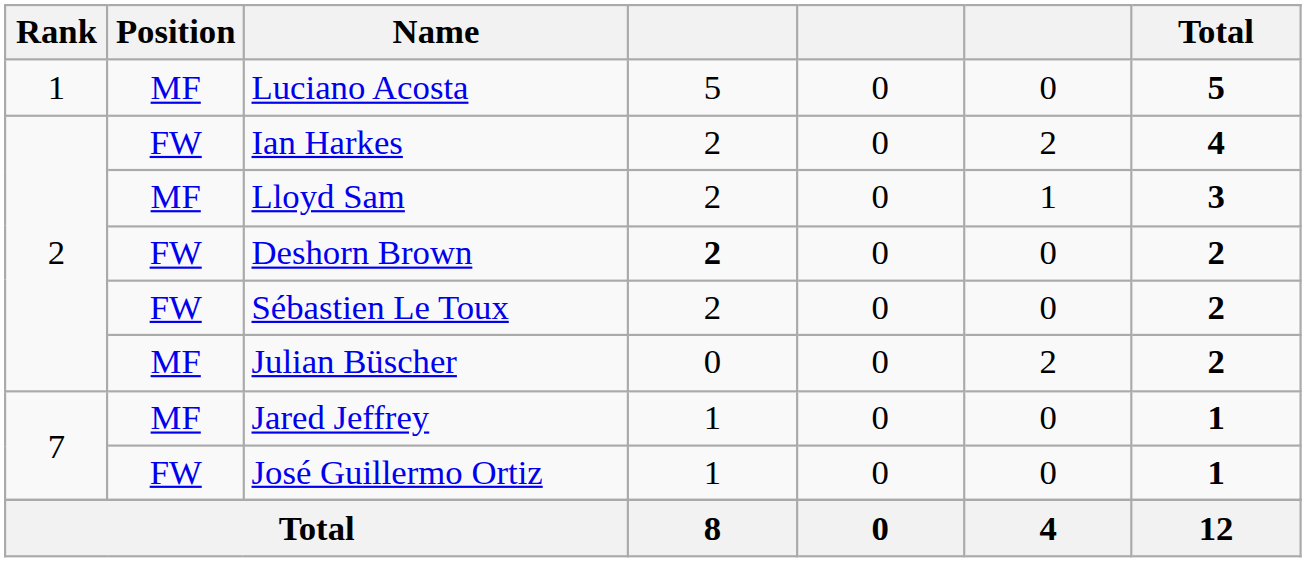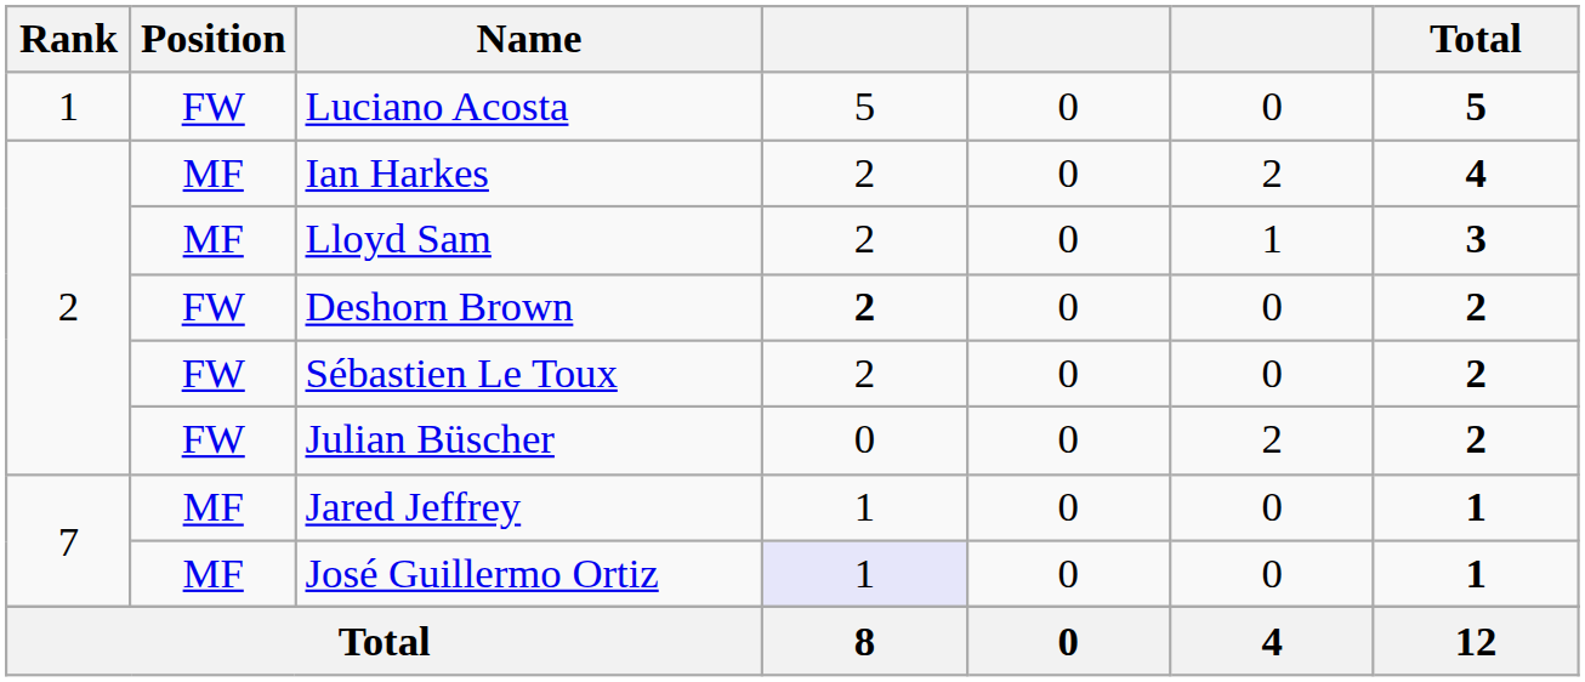 <table class="wikitable" style="font-size: 100%; text-align: center;">
 <tr>
 <th width=40>Rank</th>
 <th width=40>Position</th>
 <th width=170>Name</th>
 <th width=70></th>
 <th width=70></th>
 <th width=70></th>
 <th width=70><strong>Total</strong></th>
 </tr>
 <tr>
 <td>1</td>
-<td><a href='#'>MF</a></td>
+<td><a href='#'>FW</a></td>
 <td align="left"> <a href='#'>Luciano Acosta</a></td>
 <td>5</td>
 <td>0</td>
 <td>0</td>
 <td><strong>5</strong></td>
 </tr>
 <tr>
 <td rowspan=5>2</td>
-<td><a href='#'>FW</a></td>
+<td><a href='#'>MF</a></td>
 <td align="left"> <a href='#'>Ian Harkes</a></td>
 <td>2</td>
 <td>0</td>
 <td>2</td>
 <td><strong>4</strong></td>
 </tr>
 <tr>
 <td><a href='#'>MF</a></td>
 <td align="left"> <a href='#'>Lloyd Sam</a></td>
 <td>2</td>
 <td>0</td>
 <td>1</td>
 <td><strong>3</strong></td>
 </tr>
 <tr>
 <td><a href='#'>FW</a></td>
 <td align="left"> <a href='#'>Deshorn Brown</a></td>
 <td><strong>2</strong></td>
 <td>0</td>
 <td>0</td>
 <td><strong>2</strong></td>
 </tr>
 <tr>
 <td><a href='#'>FW</a></td>
 <td align="left"> <a href='#'>Sébastien Le Toux</a></td>
 <td>2</td>
 <td>0</td>
 <td>0</td>
 <td><strong>2</strong></td>
 </tr>
 <tr>
-<td><a href='#'>MF</a></td>
+<td><a href='#'>FW</a></td>
 <td align="left"> <a href='#'>Julian Büscher</a></td>
 <td>0</td>
 <td>0</td>
 <td>2</td>
 <td><strong>2</strong></td>
 </tr>
 <tr>
 <td rowspan=2>7</td>
 <td><a href='#'>MF</a></td>
 <td align="left"> <a href='#'>Jared Jeffrey</a></td>
 <td>1</td>
 <td>0</td>
 <td>0</td>
 <td><strong>1</strong></td>
 </tr>
 <tr>
-<td><a href='#'>FW</a></td>
+<td><a href='#'>MF</a></td>
 <td align="left"> <a href='#'>José Guillermo Ortiz</a></td>
-<td>1</td>
+<td style="background: lavender;">1</td>
 <td>0</td>
 <td>0</td>
 <td><strong>1</strong></td>
 </tr>
 <tr>
 </tr>
 <tr>
 <th colspan="3">Total</th>
 <th>8</th>
 <th>0</th>
 <th>4</th>
 <th>12</th>
 </tr>
 </table>
